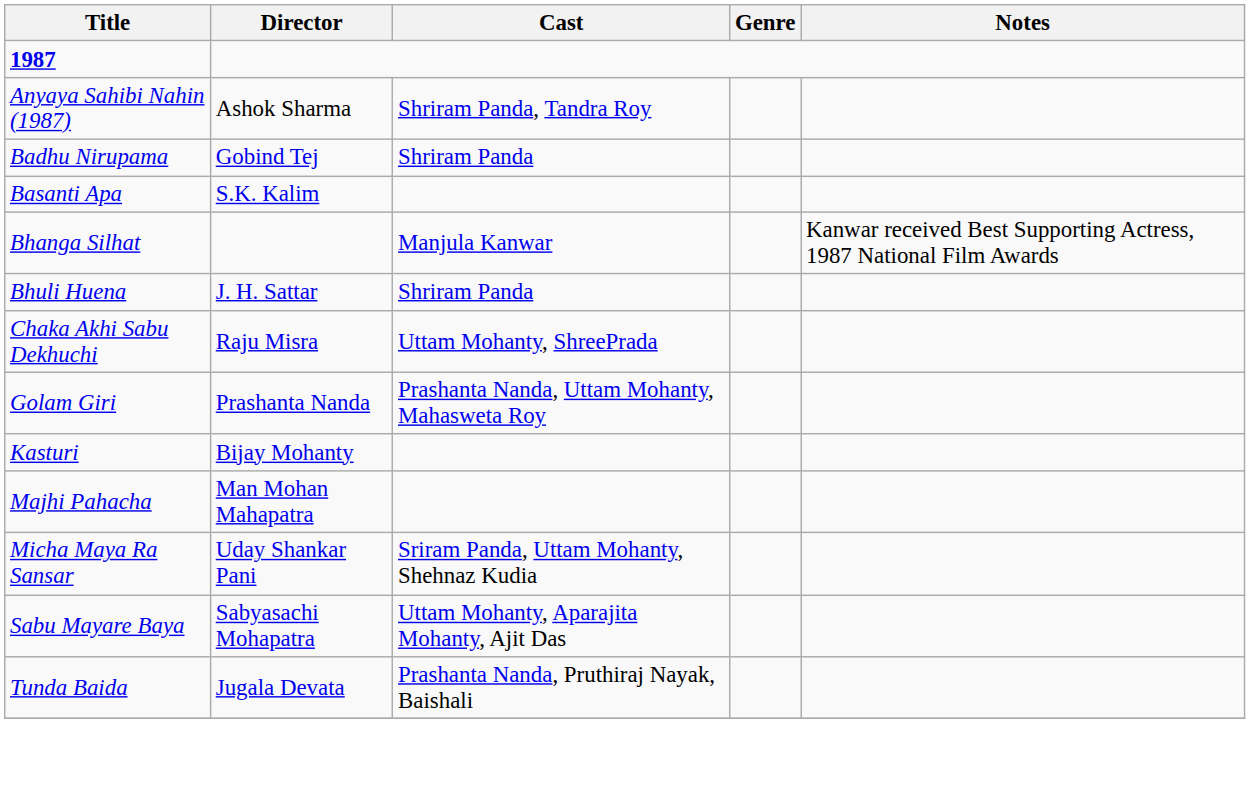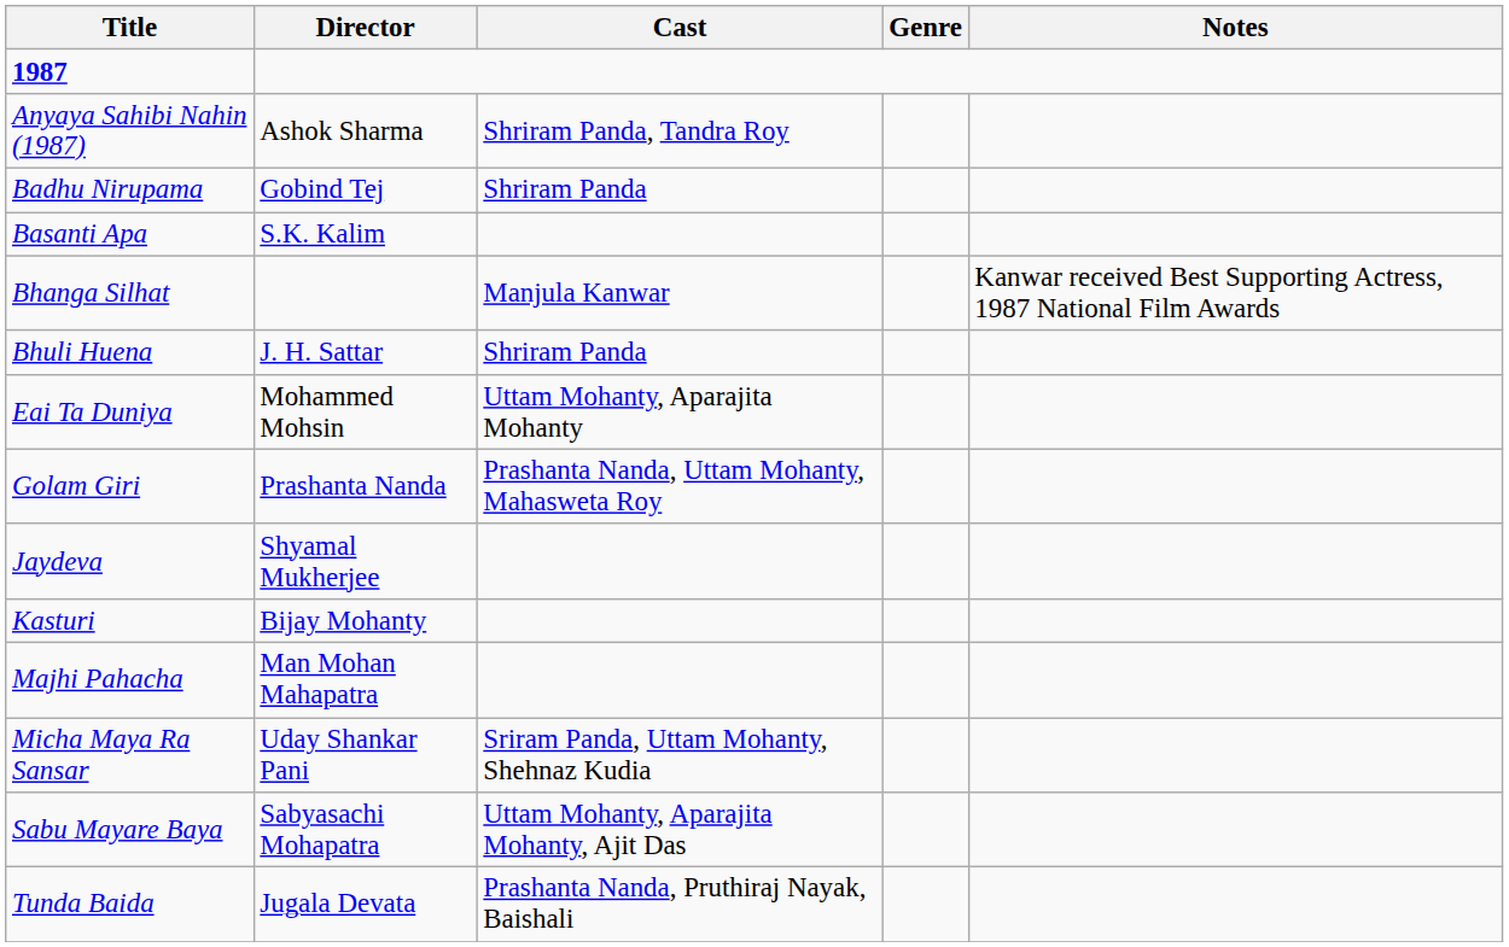 <table class="wikitable sortable">
 <tr>
 <th>Title</th>
 <th>Director</th>
 <th>Cast</th>
 <th>Genre</th>
 <th>Notes</th>
 </tr>
 <tr>
 <td><strong><a href='#'>1987</a></strong></td>
 </tr>
 <tr>
 <td><em><a href='#'>Anyaya Sahibi Nahin (1987)</a></em></td>
 <td>Ashok Sharma</td>
 <td><a href='#'>Shriram Panda</a>, <a href='#'>Tandra Roy</a></td>
 <td></td>
 <td></td>
 </tr>
 <tr>
 <td><em><a href='#'>Badhu Nirupama</a></em></td>
 <td><a href='#'>Gobind Tej</a></td>
 <td><a href='#'>Shriram Panda</a></td>
 <td></td>
 <td></td>
 </tr>
 <tr>
 <td><em><a href='#'>Basanti Apa</a></em></td>
 <td><a href='#'>S.K. Kalim</a></td>
 <td></td>
 <td></td>
 <td></td>
 </tr>
 <tr>
 <td><em><a href='#'>Bhanga Silhat</a></em></td>
 <td></td>
 <td><a href='#'>Manjula Kanwar</a></td>
 <td></td>
 <td>Kanwar received Best Supporting Actress, 1987 National Film Awards</td>
 </tr>
 <tr>
 <td><em><a href='#'>Bhuli Huena</a></em></td>
 <td><a href='#'>J. H. Sattar</a></td>
 <td><a href='#'>Shriram Panda</a></td>
 <td></td>
 <td></td>
 </tr>
 <tr>
-<td><em><a href='#'>Chaka Akhi Sabu Dekhuchi</a></em></td>
-<td><a href='#'>Raju Misra</a></td>
-<td><a href='#'>Uttam Mohanty</a>, <a href='#'>ShreePrada</a></td>
+<td><em><a href='#'>Eai Ta Duniya</a></em></td>
+<td>Mohammed Mohsin</td>
+<td><a href='#'>Uttam Mohanty</a>, Aparajita Mohanty</td>
 <td></td>
 <td></td>
 </tr>
 <tr>
 <td><em><a href='#'>Golam Giri</a></em></td>
 <td><a href='#'>Prashanta Nanda</a></td>
 <td><a href='#'>Prashanta Nanda</a>, <a href='#'>Uttam Mohanty</a>, <a href='#'>Mahasweta Roy</a></td>
+<td></td>
+<td></td>
+</tr>
+<tr>
+<td><em><a href='#'>Jaydeva</a></em></td>
+<td><a href='#'>Shyamal Mukherjee</a></td>
+<td></td>
 <td></td>
 <td></td>
 </tr>
 <tr>
 <td><em><a href='#'>Kasturi</a></em></td>
 <td><a href='#'>Bijay Mohanty</a></td>
 <td></td>
 <td></td>
 <td></td>
 </tr>
 <tr>
 <td><em><a href='#'>Majhi Pahacha</a></em></td>
 <td><a href='#'>Man Mohan Mahapatra</a></td>
 <td></td>
 <td></td>
 <td></td>
 </tr>
 <tr>
 <td><em><a href='#'>Micha Maya Ra Sansar</a></em></td>
 <td><a href='#'>Uday Shankar Pani</a></td>
 <td><a href='#'>Sriram Panda</a>, <a href='#'>Uttam Mohanty</a>, Shehnaz Kudia</td>
 <td></td>
 <td></td>
 </tr>
 <tr>
 <td><em><a href='#'>Sabu Mayare Baya</a></em></td>
 <td><a href='#'>Sabyasachi Mohapatra</a></td>
 <td><a href='#'>Uttam Mohanty</a>, <a href='#'>Aparajita Mohanty</a>, Ajit Das</td>
 <td></td>
 <td></td>
 </tr>
 <tr>
 <td><em><a href='#'>Tunda Baida</a></em></td>
 <td><a href='#'>Jugala Devata</a></td>
 <td><a href='#'>Prashanta Nanda</a>, Pruthiraj Nayak, Baishali</td>
 <td></td>
 <td></td>
 </tr>
 <tr>
 </tr>
 </table>
